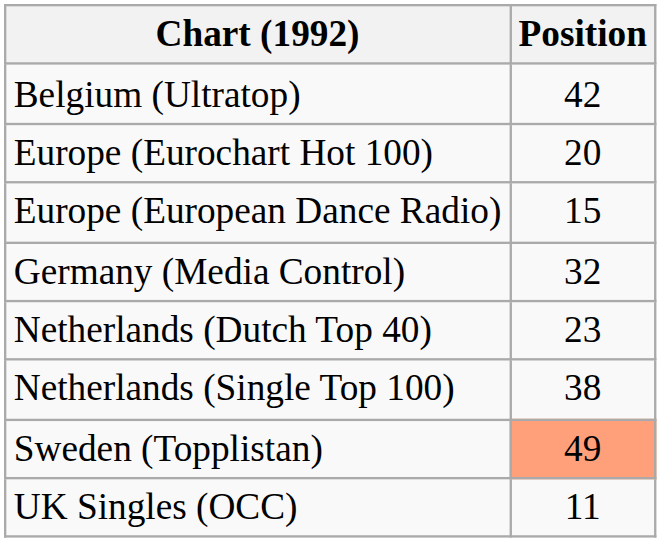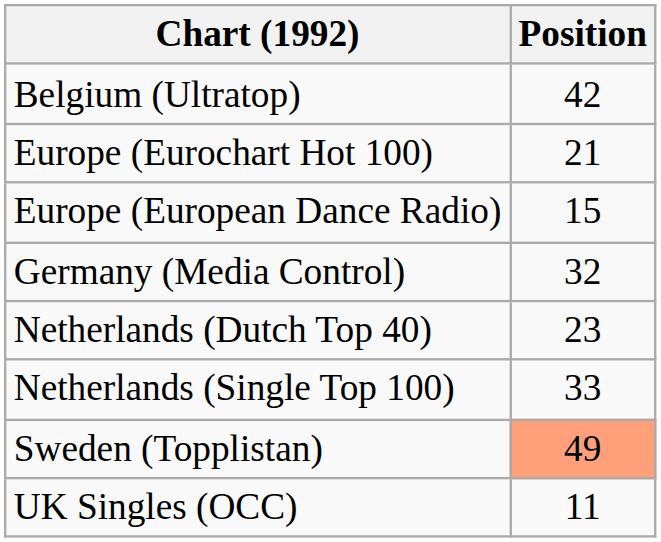 <table class="wikitable sortable">
 <tr>
 <th>Chart (1992)</th>
 <th>Position</th>
 </tr>
 <tr>
 <td>Belgium (Ultratop)</td>
 <td style="text-align:center;">42</td>
 </tr>
 <tr>
 <td>Europe (Eurochart Hot 100)</td>
-<td style="text-align:center;">20</td>
+<td style="text-align:center;">21</td>
 </tr>
 <tr>
 <td>Europe (European Dance Radio)</td>
 <td style="text-align:center;">15</td>
 </tr>
 <tr>
 <td>Germany (Media Control)</td>
 <td style="text-align:center;">32</td>
 </tr>
 <tr>
 <td>Netherlands (Dutch Top 40)</td>
 <td style="text-align:center;">23</td>
 </tr>
 <tr>
 <td>Netherlands (Single Top 100)</td>
-<td style="text-align:center;">38</td>
+<td style="text-align:center;">33</td>
 </tr>
 <tr>
 <td>Sweden (Topplistan)</td>
 <td style="background: lightsalmon; text-align:center;">49</td>
 </tr>
 <tr>
 <td>UK Singles (OCC)</td>
 <td style="text-align:center;">11</td>
 </tr>
 </table>
